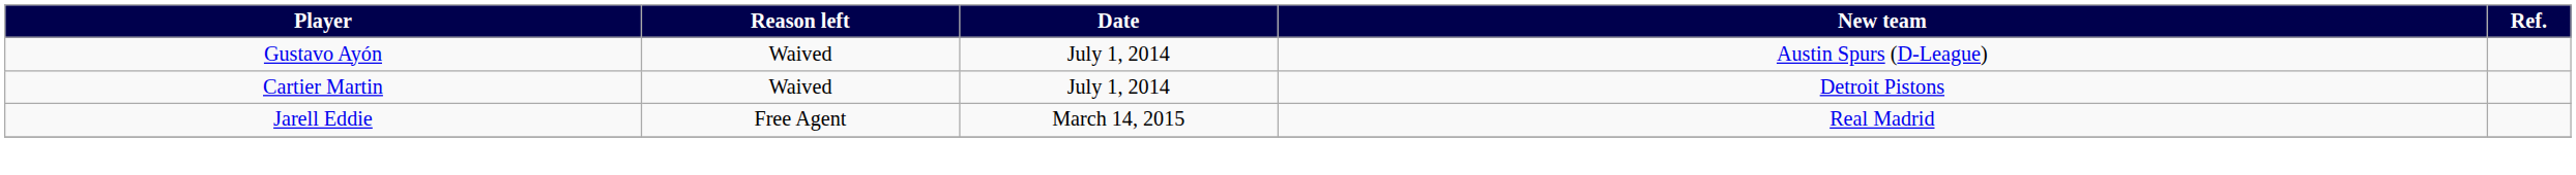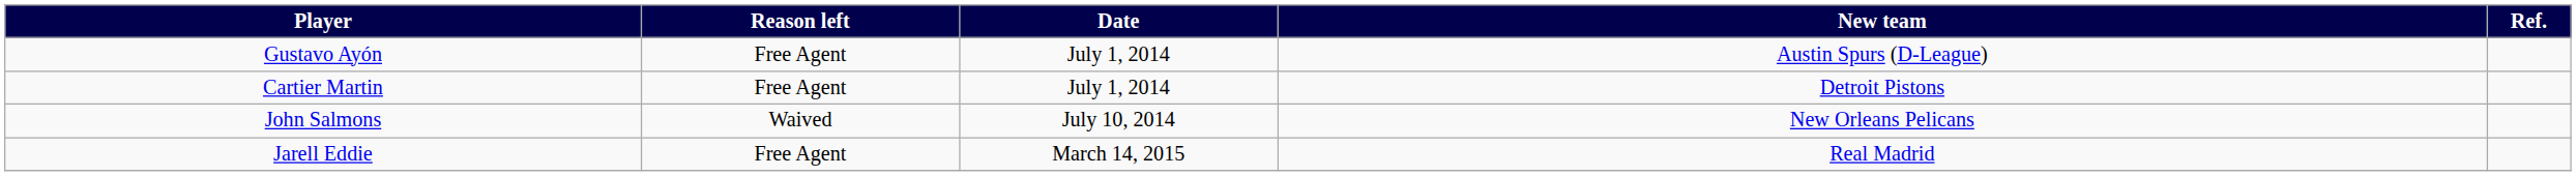 <table class="wikitable sortable sortable" style="text-align: center">
 <tr>
 <th style="background:#00004d; color:white" width="10%">Player</th>
 <th style="background:#00004d; color:white" width="5%">Reason left</th>
 <th style="background:#00004d; color:white" width="5%">Date</th>
 <th style="background:#00004d; color:white" width="19%">New team</th>
 <th style="background:#00004d; color:white" width="1%" class="unsortable">Ref.</th>
 </tr>
 <tr>
 <td><a href='#'>Gustavo Ayón</a></td>
-<td>Waived</td>
+<td>Free Agent</td>
 <td>July 1, 2014</td>
 <td><a href='#'>Austin Spurs</a> (<a href='#'>D-League</a>)</td>
 <td></td>
 </tr>
 <tr>
 <td><a href='#'>Cartier Martin</a></td>
-<td>Waived</td>
+<td>Free Agent</td>
 <td>July 1, 2014</td>
 <td><a href='#'>Detroit Pistons</a></td>
+<td></td>
+</tr>
+<tr>
+<td><a href='#'>John Salmons</a></td>
+<td>Waived</td>
+<td>July 10, 2014</td>
+<td><a href='#'>New Orleans Pelicans</a></td>
 <td></td>
 </tr>
 <tr>
 <td><a href='#'>Jarell Eddie</a></td>
 <td>Free Agent</td>
 <td>March 14, 2015</td>
 <td> <a href='#'>Real Madrid</a></td>
 <td></td>
 </tr>
 <tr>
 </tr>
 </table>
